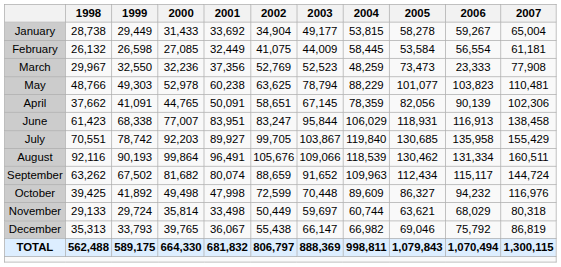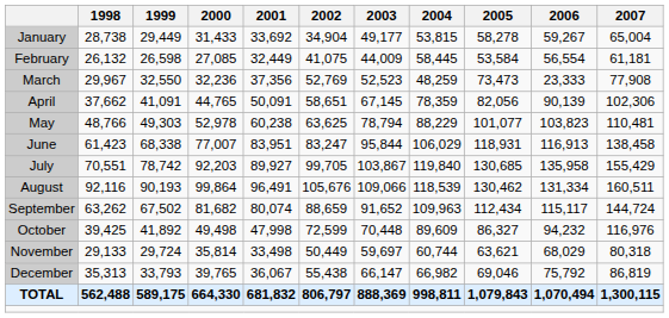 <table class="wikitable" style="margin:0.5em auto; text-align:center;">
 <tr>
 <th> </th>
 <th>1998</th>
 <th>1999</th>
 <th>2000</th>
 <th>2001</th>
 <th>2002</th>
 <th>2003</th>
 <th>2004</th>
 <th>2005</th>
 <th>2006</th>
 <th>2007</th>
 </tr>
 <tr>
 <td bgcolor="#CCCCCC">January</td>
 <td>28,738</td>
 <td>29,449</td>
 <td>31,433</td>
 <td>33,692</td>
 <td>34,904</td>
 <td>49,177</td>
 <td>53,815</td>
 <td>58,278</td>
 <td>59,267</td>
 <td>65,004</td>
 </tr>
 <tr>
 <td bgcolor="#CCCCCC">February</td>
 <td>26,132</td>
 <td>26,598</td>
 <td>27,085</td>
 <td>32,449</td>
 <td>41,075</td>
 <td>44,009</td>
 <td>58,445</td>
 <td>53,584</td>
 <td>56,554</td>
 <td>61,181</td>
 </tr>
 <tr>
 <td bgcolor="#CCCCCC">March</td>
 <td>29,967</td>
 <td>32,550</td>
 <td>32,236</td>
 <td>37,356</td>
 <td>52,769</td>
 <td>52,523</td>
 <td>48,259</td>
 <td>73,473</td>
 <td>23,333</td>
 <td>77,908</td>
 </tr>
 <tr>
+<td bgcolor="#CCCCCC">April</td>
+<td>37,662</td>
+<td>41,091</td>
+<td>44,765</td>
+<td>50,091</td>
+<td>58,651</td>
+<td>67,145</td>
+<td>78,359</td>
+<td>82,056</td>
+<td>90,139</td>
+<td>102,306</td>
+</tr>
+<tr>
 <td bgcolor="#CCCCCC">May</td>
 <td>48,766</td>
 <td>49,303</td>
 <td>52,978</td>
 <td>60,238</td>
 <td>63,625</td>
 <td>78,794</td>
 <td>88,229</td>
 <td>101,077</td>
 <td>103,823</td>
 <td>110,481</td>
-</tr>
-<tr>
-<td bgcolor="#CCCCCC">April</td>
-<td>37,662</td>
-<td>41,091</td>
-<td>44,765</td>
-<td>50,091</td>
-<td>58,651</td>
-<td>67,145</td>
-<td>78,359</td>
-<td>82,056</td>
-<td>90,139</td>
-<td>102,306</td>
 </tr>
 <tr>
 <td bgcolor="#CCCCCC">June</td>
 <td>61,423</td>
 <td>68,338</td>
 <td>77,007</td>
 <td>83,951</td>
 <td>83,247</td>
 <td>95,844</td>
 <td>106,029</td>
 <td>118,931</td>
 <td>116,913</td>
 <td>138,458</td>
 </tr>
 <tr>
 <td bgcolor="#CCCCCC">July</td>
 <td>70,551</td>
 <td>78,742</td>
 <td>92,203</td>
 <td>89,927</td>
 <td>99,705</td>
 <td>103,867</td>
 <td>119,840</td>
 <td>130,685</td>
 <td>135,958</td>
 <td>155,429</td>
 </tr>
 <tr>
 <td bgcolor="#CCCCCC">August</td>
 <td>92,116</td>
 <td>90,193</td>
 <td>99,864</td>
 <td>96,491</td>
 <td>105,676</td>
 <td>109,066</td>
 <td>118,539</td>
 <td>130,462</td>
 <td>131,334</td>
 <td>160,511</td>
 </tr>
 <tr>
 <td bgcolor="#CCCCCC">September</td>
 <td>63,262</td>
 <td>67,502</td>
 <td>81,682</td>
 <td>80,074</td>
 <td>88,659</td>
 <td>91,652</td>
 <td>109,963</td>
 <td>112,434</td>
 <td>115,117</td>
 <td>144,724</td>
 </tr>
 <tr>
 <td bgcolor="#CCCCCC">October</td>
 <td>39,425</td>
 <td>41,892</td>
 <td>49,498</td>
 <td>47,998</td>
 <td>72,599</td>
 <td>70,448</td>
 <td>89,609</td>
 <td>86,327</td>
 <td>94,232</td>
 <td>116,976</td>
 </tr>
 <tr>
 <td bgcolor="#CCCCCC">November</td>
 <td>29,133</td>
 <td>29,724</td>
 <td>35,814</td>
 <td>33,498</td>
 <td>50,449</td>
 <td>59,697</td>
 <td>60,744</td>
 <td>63,621</td>
 <td>68,029</td>
 <td>80,318</td>
 </tr>
 <tr>
 <td bgcolor="#CCCCCC">December</td>
 <td>35,313</td>
 <td>33,793</td>
 <td>39,765</td>
 <td>36,067</td>
 <td>55,438</td>
 <td>66,147</td>
 <td>66,982</td>
 <td>69,046</td>
 <td>75,792</td>
 <td>86,819</td>
 </tr>
 <tr>
 <td bgcolor="#DDEEFF"><strong>TOTAL</strong></td>
 <td bgcolor="#DDEEFF"><strong>562,488</strong></td>
 <td bgcolor="#DDEEFF"><strong>589,175</strong></td>
 <td bgcolor="#DDEEFF"><strong>664,330</strong></td>
 <td bgcolor="#DDEEFF"><strong>681,832</strong></td>
 <td bgcolor="#DDEEFF"><strong>806,797</strong></td>
 <td bgcolor="#DDEEFF"><strong>888,369</strong></td>
 <td bgcolor="#DDEEFF"><strong>998,811</strong></td>
 <td bgcolor="#DDEEFF"><strong>1,079,843</strong></td>
 <td bgcolor="#DDEEFF"><strong>1,070,494</strong></td>
 <td bgcolor="#DDEEFF"><strong>1,300,115</strong></td>
 </tr>
 <tr>
 <td colspan=11></td>
 </tr>
 </table>
